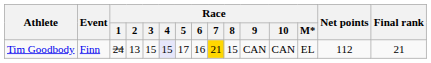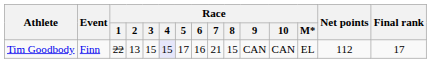 <table class="wikitable" style="font-size:90%">
 <tr>
 <th rowspan=2>Athlete</th>
 <th rowspan=2>Event</th>
 <th colspan=11>Race</th>
 <th rowspan=2>Net points</th>
 <th rowspan=2>Final rank</th>
 </tr>
 <tr style="font-size:95%">
 <th>1</th>
 <th>2</th>
 <th>3</th>
 <th>4</th>
 <th>5</th>
 <th>6</th>
 <th>7</th>
 <th>8</th>
 <th>9</th>
 <th>10</th>
 <th>M*</th>
 </tr>
 <tr align=center>
 <td align=left><a href='#'>Tim Goodbody</a></td>
 <td align=left><a href='#'>Finn</a></td>
-<td><s>24</s></td>
+<td><s>22</s></td>
 <td>13</td>
 <td>15</td>
 <td style="background: lavender;">15</td>
 <td>17</td>
 <td>16</td>
-<td style="background: gold;">21</td>
+<td>21</td>
 <td>15</td>
 <td>CAN</td>
 <td>CAN</td>
 <td>EL</td>
 <td>112</td>
-<td>21</td>
+<td>17</td>
 </tr>
 </table>
